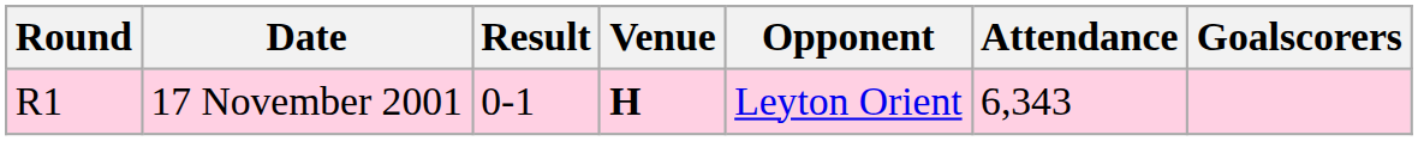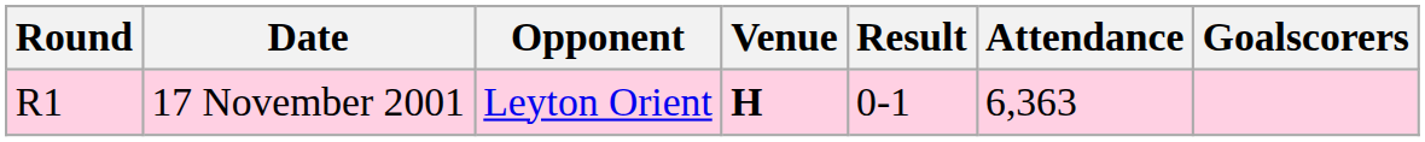 <table class="wikitable">
 <tr>
 <th>Round</th>
 <th>Date</th>
+<th>Opponent</th>
+<th>Venue</th>
 <th>Result</th>
-<th>Venue</th>
-<th>Opponent</th>
 <th>Attendance</th>
 <th>Goalscorers</th>
 </tr>
 <tr style="background-color: #ffd0e3;">
 <td>R1</td>
 <td>17 November 2001</td>
+<td><a href='#'>Leyton Orient</a></td>
+<td><strong>H</strong></td>
 <td>0-1</td>
-<td><strong>H</strong></td>
-<td><a href='#'>Leyton Orient</a></td>
-<td>6,343</td>
+<td>6,363</td>
 <td></td>
 </tr>
 </table>
